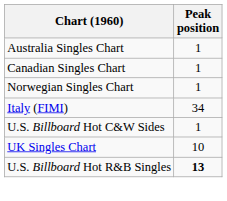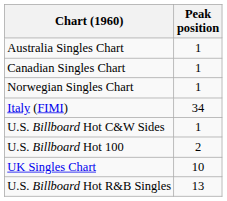 <table class="wikitable sortable">
 <tr>
 <th align="left">Chart (1960)</th>
 <th align="center">Peak<br>position</th>
 </tr>
 <tr>
 <td align="left">Australia Singles Chart</td>
 <td align="center">1</td>
 </tr>
 <tr>
 <td align="left">Canadian Singles Chart</td>
 <td align="center">1</td>
 </tr>
 <tr>
 <td align="left">Norwegian Singles Chart</td>
 <td align="center">1</td>
 </tr>
 <tr>
 <td align="left"><a href='#'>Italy</a> (<a href='#'>FIMI</a>)</td>
 <td align="center">34</td>
 </tr>
 <tr>
 <td align="left">U.S. <em>Billboard</em> Hot C&W Sides</td>
 <td align="center">1</td>
 </tr>
 <tr>
+<td align="left">U.S. <em>Billboard</em> Hot 100</td>
+<td align="center">2</td>
+</tr>
+<tr>
 <td align="left"><a href='#'>UK Singles Chart</a></td>
 <td align="center">10</td>
 </tr>
 <tr>
 <td align="left">U.S. <em>Billboard</em> Hot R&B Singles</td>
-<td align="center"><strong>13</strong></td>
+<td align="center">13</td>
 </tr>
 </table>
